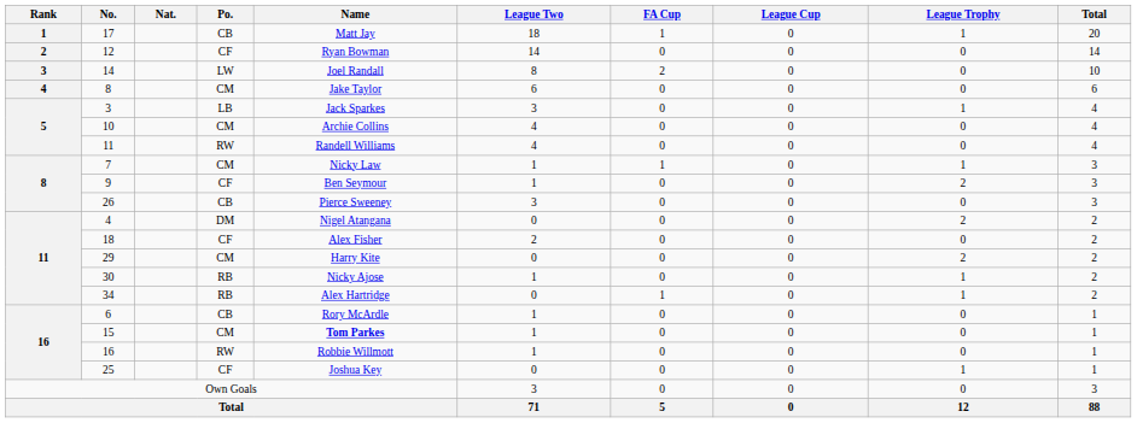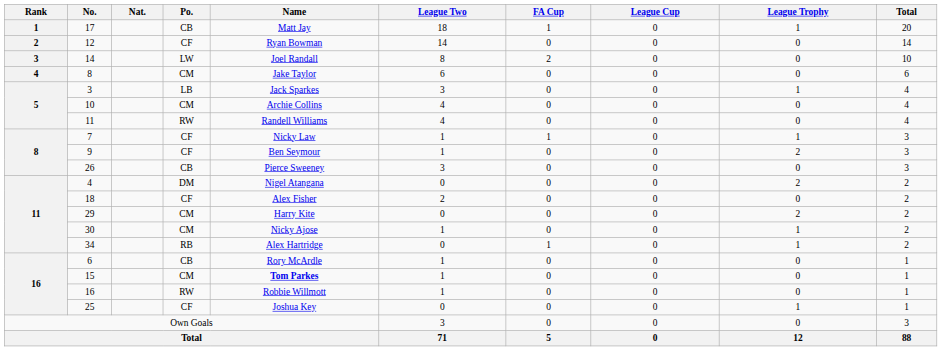 <table class="wikitable" style="text-align:center; font-size:95%; width:95%;">
 <tr>
 <th>Rank</th>
 <th>No.</th>
 <th>Nat.</th>
 <th>Po.</th>
 <th>Name</th>
 <th><a href='#'>League Two</a></th>
 <th><a href='#'>FA Cup</a></th>
 <th><a href='#'>League Cup</a></th>
 <th><a href='#'>League Trophy</a></th>
 <th>Total</th>
 </tr>
 <tr>
 <th>1</th>
 <td>17</td>
 <td></td>
 <td>CB</td>
 <td><a href='#'>Matt Jay</a></td>
 <td>18</td>
 <td>1</td>
 <td>0</td>
 <td>1</td>
 <td>20</td>
 </tr>
 <tr>
 <th>2</th>
 <td>12</td>
 <td></td>
 <td>CF</td>
 <td><a href='#'>Ryan Bowman</a></td>
 <td>14</td>
 <td>0</td>
 <td>0</td>
 <td>0</td>
 <td>14</td>
 </tr>
 <tr>
 <th>3</th>
 <td>14</td>
 <td></td>
 <td>LW</td>
 <td><a href='#'>Joel Randall</a></td>
 <td>8</td>
 <td>2</td>
 <td>0</td>
 <td>0</td>
 <td>10</td>
 </tr>
 <tr>
 <th>4</th>
 <td>8</td>
 <td></td>
 <td>CM</td>
 <td><a href='#'>Jake Taylor</a></td>
 <td>6</td>
 <td>0</td>
 <td>0</td>
 <td>0</td>
 <td>6</td>
 </tr>
 <tr>
 <th rowspan=3>5</th>
 <td>3</td>
 <td></td>
 <td>LB</td>
 <td><a href='#'>Jack Sparkes</a></td>
 <td>3</td>
 <td>0</td>
 <td>0</td>
 <td>1</td>
 <td>4</td>
 </tr>
 <tr>
 <td>10</td>
 <td></td>
 <td>CM</td>
 <td><a href='#'>Archie Collins</a></td>
 <td>4</td>
 <td>0</td>
 <td>0</td>
 <td>0</td>
 <td>4</td>
 </tr>
 <tr>
 <td>11</td>
 <td></td>
 <td>RW</td>
 <td><a href='#'>Randell Williams</a></td>
 <td>4</td>
 <td>0</td>
 <td>0</td>
 <td>0</td>
 <td>4</td>
 </tr>
 <tr>
 <th rowspan=3>8</th>
 <td>7</td>
 <td></td>
-<td>CM</td>
+<td>CF</td>
 <td><a href='#'>Nicky Law</a></td>
 <td>1</td>
 <td>1</td>
 <td>0</td>
 <td>1</td>
 <td>3</td>
 </tr>
 <tr>
 <td>9</td>
 <td></td>
 <td>CF</td>
 <td><a href='#'>Ben Seymour</a></td>
 <td>1</td>
 <td>0</td>
 <td>0</td>
 <td>2</td>
 <td>3</td>
 </tr>
 <tr>
 <td>26</td>
 <td></td>
 <td>CB</td>
 <td><a href='#'>Pierce Sweeney</a></td>
 <td>3</td>
 <td>0</td>
 <td>0</td>
 <td>0</td>
 <td>3</td>
 </tr>
 <tr>
 <th rowspan=5>11</th>
 <td>4</td>
 <td></td>
 <td>DM</td>
 <td><a href='#'>Nigel Atangana</a></td>
 <td>0</td>
 <td>0</td>
 <td>0</td>
 <td>2</td>
 <td>2</td>
 </tr>
 <tr>
 <td>18</td>
 <td></td>
 <td>CF</td>
 <td><a href='#'>Alex Fisher</a></td>
 <td>2</td>
 <td>0</td>
 <td>0</td>
 <td>0</td>
 <td>2</td>
 </tr>
 <tr>
 <td>29</td>
 <td></td>
 <td>CM</td>
 <td><a href='#'>Harry Kite</a></td>
 <td>0</td>
 <td>0</td>
 <td>0</td>
 <td>2</td>
 <td>2</td>
 </tr>
 <tr>
 <td>30</td>
 <td></td>
-<td>RB</td>
+<td>CM</td>
 <td><a href='#'>Nicky Ajose</a></td>
 <td>1</td>
 <td>0</td>
 <td>0</td>
 <td>1</td>
 <td>2</td>
 </tr>
 <tr>
 <td>34</td>
 <td></td>
 <td>RB</td>
 <td><a href='#'>Alex Hartridge</a></td>
 <td>0</td>
 <td>1</td>
 <td>0</td>
 <td>1</td>
 <td>2</td>
 </tr>
 <tr>
 <th rowspan=4>16</th>
 <td>6</td>
 <td></td>
 <td>CB</td>
 <td><a href='#'>Rory McArdle</a></td>
 <td>1</td>
 <td>0</td>
 <td>0</td>
 <td>0</td>
 <td>1</td>
 </tr>
 <tr>
 <td>15</td>
 <td></td>
 <td>CM</td>
 <td><strong><a href='#'>Tom Parkes</a></strong></td>
 <td>1</td>
 <td>0</td>
 <td>0</td>
 <td>0</td>
 <td>1</td>
 </tr>
 <tr>
 <td>16</td>
 <td></td>
 <td>RW</td>
 <td><a href='#'>Robbie Willmott</a></td>
 <td>1</td>
 <td>0</td>
 <td>0</td>
 <td>0</td>
 <td>1</td>
 </tr>
 <tr>
 <td>25</td>
 <td></td>
 <td>CF</td>
 <td><a href='#'>Joshua Key</a></td>
 <td>0</td>
 <td>0</td>
 <td>0</td>
 <td>1</td>
 <td>1</td>
 </tr>
 <tr>
 <td colspan=5>Own Goals</td>
 <td>3</td>
 <td>0</td>
 <td>0</td>
 <td>0</td>
 <td>3</td>
 </tr>
 <tr>
 <th colspan=5>Total</th>
 <th>71</th>
 <th>5</th>
 <th>0</th>
 <th>12</th>
 <th>88</th>
 </tr>
 </table>
